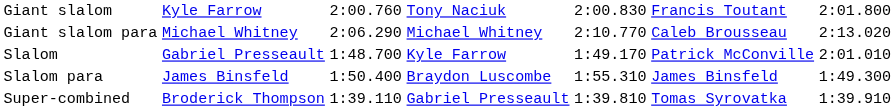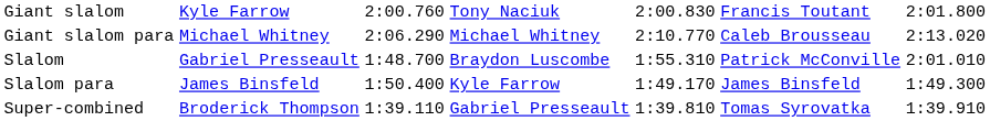 <table>
 <tr>
 <td>Giant slalom</td>
 <td><a href='#'>Kyle Farrow</a><br></td>
 <td>2:00.760</td>
 <td><a href='#'>Tony Naciuk</a><br></td>
 <td>2:00.830</td>
 <td><a href='#'>Francis Toutant</a><br></td>
 <td>2:01.800</td>
 </tr>
 <tr>
 <td>Giant slalom para</td>
 <td><a href='#'>Michael Whitney</a><br></td>
 <td>2:06.290</td>
 <td><a href='#'>Michael Whitney</a><br></td>
 <td>2:10.770</td>
 <td><a href='#'>Caleb Brousseau</a><br></td>
 <td>2:13.020</td>
 </tr>
 <tr>
 <td>Slalom</td>
 <td><a href='#'>Gabriel Presseault</a><br></td>
 <td>1:48.700</td>
-<td><a href='#'>Kyle Farrow</a><br></td>
-<td>1:49.170</td>
+<td><a href='#'>Braydon Luscombe</a><br></td>
+<td>1:55.310</td>
 <td><a href='#'>Patrick McConville</a><br></td>
 <td>2:01.010</td>
 </tr>
 <tr>
 <td>Slalom para</td>
 <td><a href='#'>James Binsfeld</a><br></td>
 <td>1:50.400</td>
-<td><a href='#'>Braydon Luscombe</a><br></td>
-<td>1:55.310</td>
+<td><a href='#'>Kyle Farrow</a><br></td>
+<td>1:49.170</td>
 <td><a href='#'>James Binsfeld</a><br></td>
 <td>1:49.300</td>
 </tr>
 <tr>
 <td>Super-combined</td>
 <td><a href='#'>Broderick Thompson</a><br></td>
 <td>1:39.110</td>
 <td><a href='#'>Gabriel Presseault</a><br></td>
 <td>1:39.810</td>
 <td><a href='#'>Tomas Syrovatka</a><br></td>
 <td>1:39.910</td>
 </tr>
 </table>
